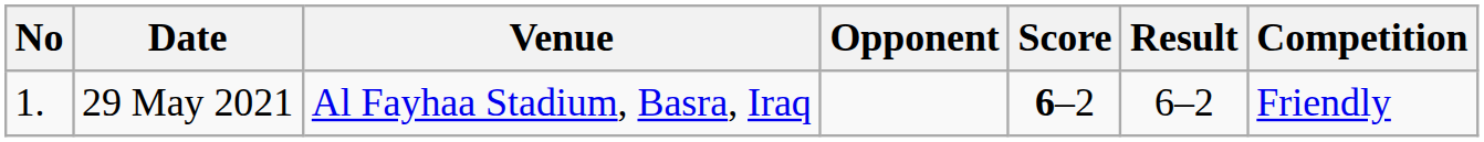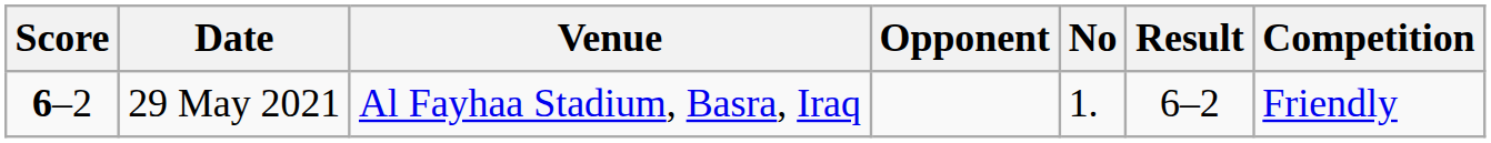 <table class="wikitable" style="font-size:95%;">
 <tr>
-<th>No</th>
+<th>Score</th>
 <th>Date</th>
 <th>Venue</th>
 <th>Opponent</th>
-<th>Score</th>
+<th>No</th>
 <th>Result</th>
 <th>Competition</th>
 </tr>
 <tr>
-<td>1.</td>
+<td align=center><strong>6</strong>–2</td>
 <td>29 May 2021</td>
 <td><a href='#'>Al Fayhaa Stadium</a>, <a href='#'>Basra</a>, <a href='#'>Iraq</a></td>
 <td></td>
-<td align=center><strong>6</strong>–2</td>
+<td>1.</td>
 <td align=center>6–2</td>
 <td><a href='#'>Friendly</a></td>
 </tr>
 </table>
